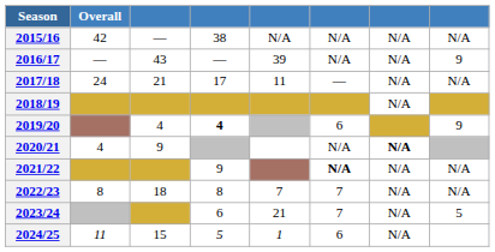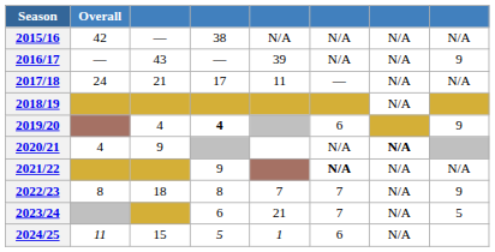 <table class="wikitable" style="font-size:86%; text-align:center; border:grey solid 1px; border-collapse:collapse; background:#ffffff;">
 <tr>
 <th style="background-color:#369; color:white; width:60px;"> Season </th>
 <th style="background-color:#4180be; color:white; width:55px;">Overall</th>
 <th style="background-color:#4180be; color:white; width:55px;"></th>
 <th style="background-color:#4180be; color:white; width:55px;"></th>
 <th style="background-color:#4180be; color:white; width:55px;"></th>
 <th style="background-color:#4180be; color:white; width:55px;"></th>
 <th style="background-color:#4180be; color:white; width:55px;"></th>
 <th style="background-color:#4180be; color:white; width:55px;"></th>
 </tr>
 <tr>
 <th scope=row align=center><a href='#'>2015/16</a></th>
 <td align=center>42</td>
 <td align=center>—</td>
 <td align=center>38</td>
 <td align=center>N/A</td>
 <td align=center>N/A</td>
 <td align=center>N/A</td>
 <td align=center>N/A</td>
 </tr>
 <tr>
 <th scope=row align=center><a href='#'>2016/17</a></th>
 <td align=center>—</td>
 <td align=center>43</td>
 <td align=center>—</td>
 <td align=center>39</td>
 <td align=center>N/A</td>
 <td align=center>N/A</td>
 <td align=center>9</td>
 </tr>
 <tr>
 <th scope=row align=center><a href='#'>2017/18</a></th>
 <td align=center>24</td>
 <td align=center>21</td>
 <td align=center>17</td>
 <td align=center>11</td>
 <td align=center>—</td>
 <td align=center>N/A</td>
 <td align=center>N/A</td>
 </tr>
 <tr>
 <th scope=row align=center><a href='#'>2018/19</a></th>
 <td align=center bgcolor=#D4AF37></td>
 <td align=center bgcolor=#D4AF37></td>
 <td align=center bgcolor=#D4AF37></td>
 <td align=center bgcolor=#D4AF37></td>
 <td align=center bgcolor=#D4AF37></td>
 <td align=center>N/A</td>
 <td align=center bgcolor=#D4AF37></td>
 </tr>
 <tr>
 <th scope=row align=center><a href='#'>2019/20</a></th>
 <td align=center bgcolor=#A57164></td>
 <td align=center>4</td>
 <td align=center><strong>4</strong></td>
 <td align=center bgcolor=silver></td>
 <td align=center>6</td>
 <td align=center bgcolor=#D4AF37></td>
 <td align=center>9</td>
 </tr>
 <tr>
 <th scope=row align=center><a href='#'>2020/21</a></th>
 <td align=center>4</td>
 <td align=center>9</td>
 <td align=center bgcolor=silver></td>
 <td align=center></td>
 <td align=center>N/A</td>
 <td align=center><strong>N/A</strong></td>
 <td align=center bgcolor=silver></td>
 </tr>
 <tr>
 <th scope=row align=center><a href='#'>2021/22</a></th>
 <td align=center bgcolor=#D4AF37></td>
 <td align=center bgcolor=#D4AF37></td>
 <td align=center>9</td>
 <td align=center bgcolor=#A57164></td>
 <td align=center><strong>N/A</strong></td>
 <td align=center>N/A</td>
 <td align=center>N/A</td>
 </tr>
 <tr>
 <th scope=row align=center><a href='#'>2022/23</a></th>
 <td align=center>8</td>
 <td align=center>18</td>
 <td align=center>8</td>
 <td align=center>7</td>
 <td align=center>7</td>
 <td align=center>N/A</td>
-<td align=center>N/A</td>
+<td align=center>9</td>
 </tr>
 <tr>
 <th scope=row align=center><a href='#'>2023/24</a></th>
 <td align=center bgcolor=silver></td>
 <td align=center bgcolor=#D4AF37></td>
 <td align=center>6</td>
 <td align=center>21</td>
 <td align=center>7</td>
 <td align=center>N/A</td>
 <td align=center>5</td>
 </tr>
 <tr>
 <th scope=row align=center><a href='#'>2024/25</a></th>
 <td align=center><em>11</em></td>
 <td align=center>15</td>
 <td align=center><em>5</em></td>
 <td align=center><em>1</em></td>
 <td align=center>6</td>
 <td align=center>N/A</td>
 <td align=center></td>
 </tr>
 </table>
